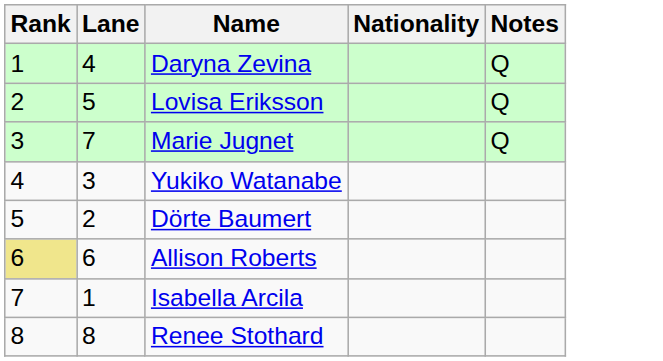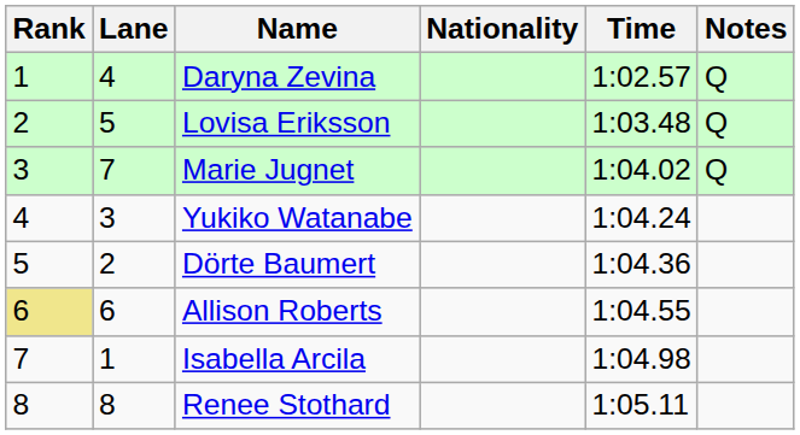 <table class="wikitable">
 <tr>
 <th>Rank</th>
 <th>Lane</th>
 <th>Name</th>
 <th>Nationality</th>
+<th>Time</th>
 <th>Notes</th>
 </tr>
 <tr bgcolor=ccffcc>
 <td>1</td>
 <td>4</td>
 <td><a href='#'>Daryna Zevina</a></td>
 <td></td>
+<td>1:02.57</td>
 <td>Q</td>
 </tr>
 <tr bgcolor=ccffcc>
 <td>2</td>
 <td>5</td>
 <td><a href='#'>Lovisa Eriksson</a></td>
 <td></td>
+<td>1:03.48</td>
 <td>Q</td>
 </tr>
 <tr bgcolor=ccffcc>
 <td>3</td>
 <td>7</td>
 <td><a href='#'>Marie Jugnet</a></td>
 <td></td>
+<td>1:04.02</td>
 <td>Q</td>
 </tr>
 <tr>
 <td>4</td>
 <td>3</td>
 <td><a href='#'>Yukiko Watanabe</a></td>
 <td></td>
+<td>1:04.24</td>
 <td></td>
 </tr>
 <tr>
 <td>5</td>
 <td>2</td>
 <td><a href='#'>Dörte Baumert</a></td>
 <td></td>
+<td>1:04.36</td>
 <td></td>
 </tr>
 <tr>
 <td style="background: khaki;">6</td>
 <td>6</td>
 <td><a href='#'>Allison Roberts</a></td>
 <td></td>
+<td>1:04.55</td>
 <td></td>
 </tr>
 <tr>
 <td>7</td>
 <td>1</td>
 <td><a href='#'>Isabella Arcila</a></td>
 <td></td>
+<td>1:04.98</td>
 <td></td>
 </tr>
 <tr>
 <td>8</td>
 <td>8</td>
 <td><a href='#'>Renee Stothard</a></td>
 <td></td>
+<td>1:05.11</td>
 <td></td>
 </tr>
 </table>
